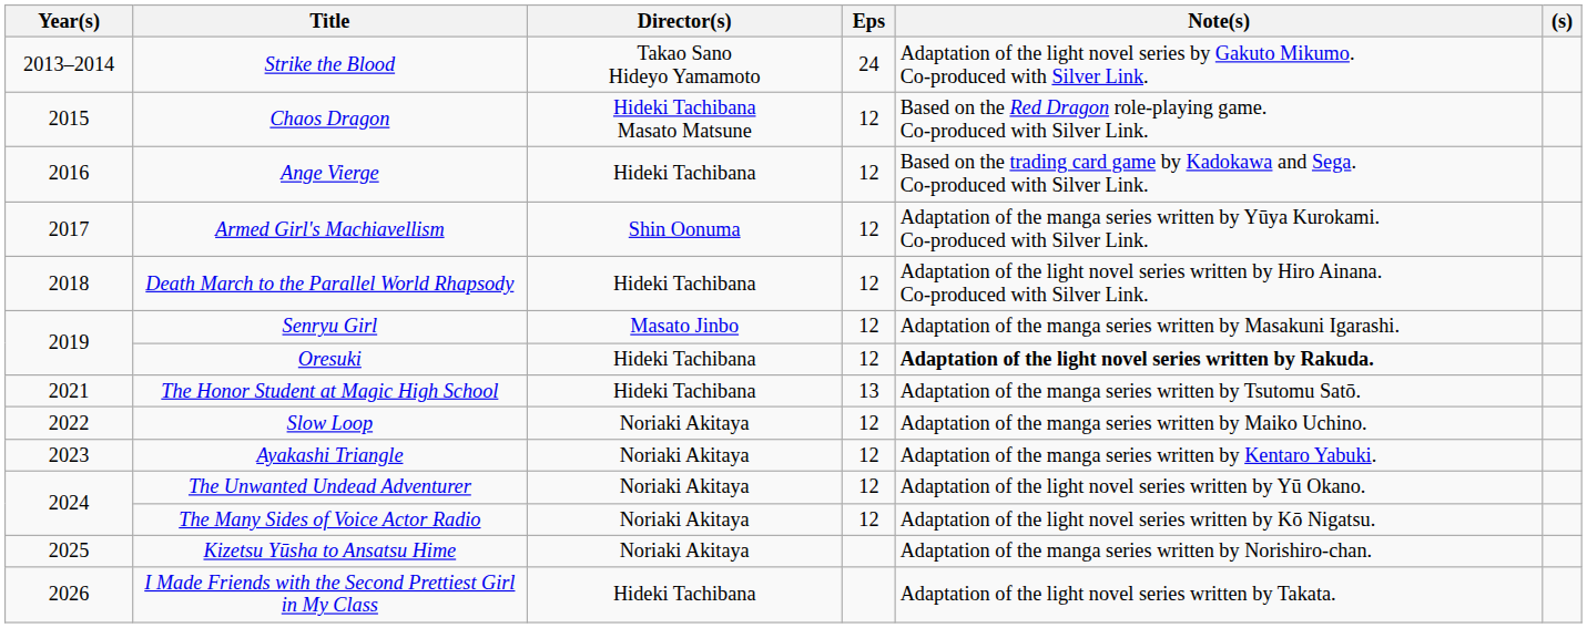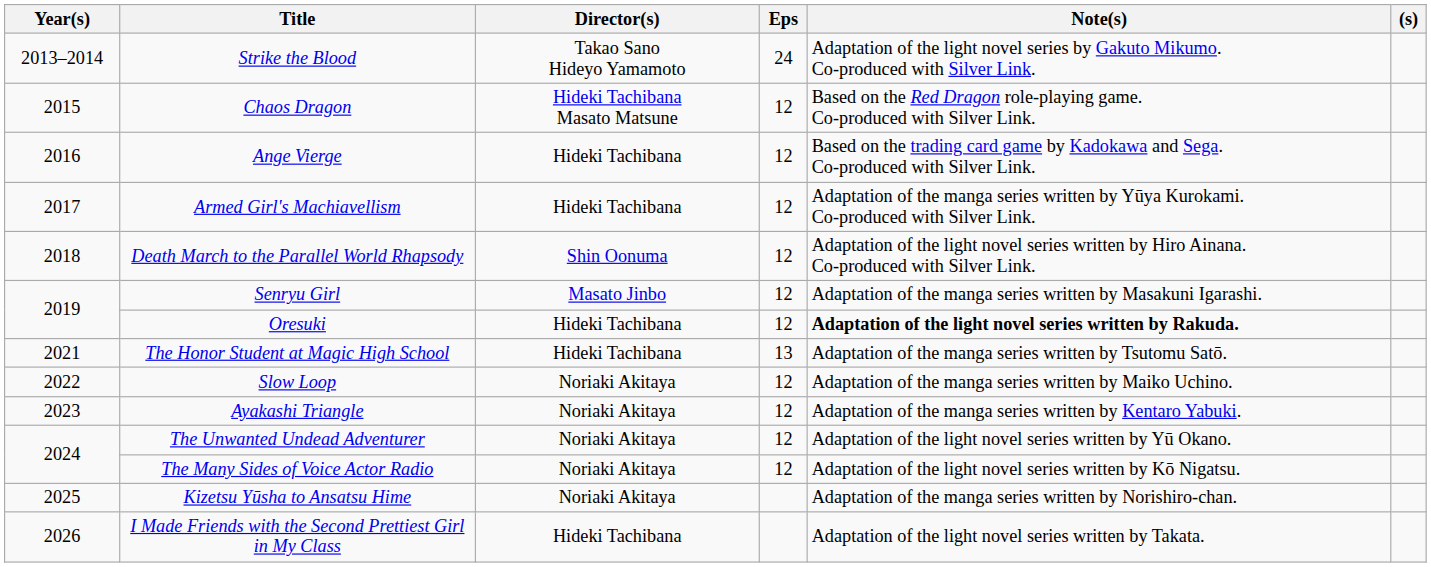 <table class="wikitable sortable" style="text-align:center; margin=auto; ">
 <tr>
 <th scope="col">Year(s)</th>
 <th scope="col" width=25%>Title</th>
 <th scope="col" width=20%>Director(s)</th>
 <th scope="col" class="unsortable">Eps</th>
 <th scope="col" class="unsortable">Note(s)</th>
 <th scope="col" class="unsortable">(s)</th>
 </tr>
 <tr>
 <td>2013–2014</td>
 <td><em><a href='#'>Strike the Blood</a></em></td>
 <td>Takao Sano <br>Hideyo Yamamoto</td>
 <td>24</td>
 <td style="text-align:left;">Adaptation of the light novel series by <a href='#'>Gakuto Mikumo</a>.<br>Co-produced with <a href='#'>Silver Link</a>.</td>
 <td></td>
 </tr>
 <tr>
 <td>2015</td>
 <td><em><a href='#'>Chaos Dragon</a></em></td>
 <td><a href='#'>Hideki Tachibana</a> <br>Masato Matsune</td>
 <td>12</td>
 <td style="text-align:left;">Based on the <em><a href='#'>Red Dragon</a></em> role-playing game.<br>Co-produced with Silver Link.</td>
 <td></td>
 </tr>
 <tr>
 <td>2016</td>
 <td><em><a href='#'>Ange Vierge</a></em></td>
 <td>Hideki Tachibana</td>
 <td>12</td>
 <td style="text-align:left;">Based on the <a href='#'>trading card game</a> by <a href='#'>Kadokawa</a> and <a href='#'>Sega</a>.<br>Co-produced with Silver Link.</td>
 <td></td>
 </tr>
 <tr>
 <td>2017</td>
 <td><em><a href='#'>Armed Girl's Machiavellism</a></em></td>
-<td><a href='#'>Shin Oonuma</a></td>
+<td>Hideki Tachibana</td>
 <td>12</td>
 <td style="text-align:left;">Adaptation of the manga series written by Yūya Kurokami.<br>Co-produced with Silver Link.</td>
 <td></td>
 </tr>
 <tr>
 <td>2018</td>
 <td><em><a href='#'>Death March to the Parallel World Rhapsody</a></em></td>
-<td>Hideki Tachibana</td>
+<td><a href='#'>Shin Oonuma</a></td>
 <td>12</td>
 <td style="text-align:left;">Adaptation of the light novel series written by Hiro Ainana.<br>Co-produced with Silver Link.</td>
 <td></td>
 </tr>
 <tr>
 <td rowspan="2">2019</td>
 <td><em><a href='#'>Senryu Girl</a></em></td>
 <td><a href='#'>Masato Jinbo</a></td>
 <td>12</td>
 <td style="text-align:left;">Adaptation of the manga series written by Masakuni Igarashi.</td>
 <td></td>
 </tr>
 <tr>
 <td><em><a href='#'>Oresuki</a></em></td>
 <td>Hideki Tachibana</td>
 <td>12</td>
 <td style="text-align:left;"><strong>Adaptation of the light novel series written by Rakuda.</strong></td>
 <td></td>
 </tr>
 <tr>
 <td>2021</td>
 <td><em><a href='#'>The Honor Student at Magic High School</a></em></td>
 <td>Hideki Tachibana</td>
 <td>13</td>
 <td style="text-align:left;">Adaptation of the manga series written by Tsutomu Satō.</td>
 <td></td>
 </tr>
 <tr>
 <td>2022</td>
 <td><em><a href='#'>Slow Loop</a></em></td>
 <td>Noriaki Akitaya</td>
 <td>12</td>
 <td style="text-align:left;">Adaptation of the manga series written by Maiko Uchino.</td>
 <td></td>
 </tr>
 <tr>
 <td>2023</td>
 <td><em><a href='#'>Ayakashi Triangle</a></em></td>
 <td>Noriaki Akitaya</td>
 <td>12</td>
 <td style="text-align:left;">Adaptation of the manga series written by <a href='#'>Kentaro Yabuki</a>.</td>
 <td></td>
 </tr>
 <tr>
 <td rowspan="2">2024</td>
 <td><em><a href='#'>The Unwanted Undead Adventurer</a></em></td>
 <td>Noriaki Akitaya</td>
 <td>12</td>
 <td style="text-align:left;">Adaptation of the light novel series written by Yū Okano.</td>
 <td></td>
 </tr>
 <tr>
 <td><em><a href='#'>The Many Sides of Voice Actor Radio</a></em></td>
 <td>Noriaki Akitaya</td>
 <td>12</td>
 <td style="text-align:left;">Adaptation of the light novel series written by Kō Nigatsu.</td>
 <td></td>
 </tr>
 <tr>
 <td>2025</td>
 <td><em><a href='#'>Kizetsu Yūsha to Ansatsu Hime</a></em></td>
 <td>Noriaki Akitaya</td>
 <td></td>
 <td style="text-align:left;">Adaptation of the manga series written by Norishiro-chan.</td>
 <td></td>
 </tr>
 <tr>
 <td>2026</td>
 <td><em><a href='#'>I Made Friends with the Second Prettiest Girl in My Class</a></em></td>
 <td>Hideki Tachibana</td>
 <td></td>
 <td style="text-align:left;">Adaptation of the light novel series written by Takata.</td>
 <td></td>
 </tr>
 </table>
